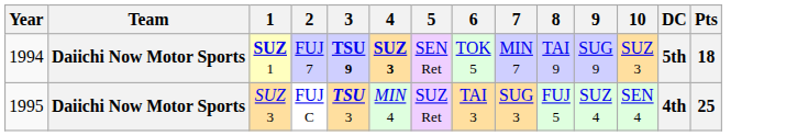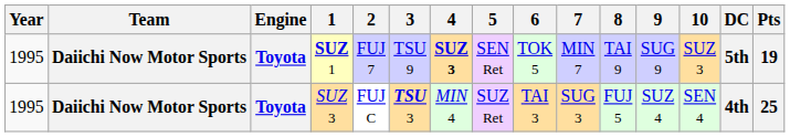 <table class="wikitable" style="text-align:center; font-size:90%">
 <tr>
 <th>Year</th>
 <th>Team</th>
+<th>Engine</th>
 <th>1</th>
 <th>2</th>
 <th>3</th>
 <th>4</th>
 <th>5</th>
 <th>6</th>
 <th>7</th>
 <th>8</th>
 <th>9</th>
 <th>10</th>
 <th>DC</th>
 <th>Pts</th>
 </tr>
 <tr>
-<td>1994</td>
+<td>1995</td>
 <th>Daiichi Now Motor Sports</th>
+<th><a href='#'>Toyota</a></th>
 <td style="background:#FFFFBF;"><strong><a href='#'>SUZ</a></strong><br><small>1</small></td>
 <td style="background:#CFCFFF;"><a href='#'>FUJ</a><br><small>7</small></td>
-<td style="background:#CFCFFF;"><strong><a href='#'>TSU</a><br><small>9</small></strong></td>
+<td style="background:#CFCFFF;"><a href='#'>TSU</a><br><small>9</small></td>
 <td style="background:#FFDF9F;"><strong><a href='#'>SUZ</a><br><small>3</small></strong></td>
 <td style="background:#EFCFFF;"><a href='#'>SEN</a><br><small>Ret</small></td>
 <td style="background:#DFFFDF;"><a href='#'>TOK</a><br><small>5</small></td>
 <td style="background:#CFCFFF;"><a href='#'>MIN</a><br><small>7</small></td>
 <td style="background:#CFCFFF;"><a href='#'>TAI</a><br><small>9</small></td>
 <td style="background:#CFCFFF;"><a href='#'>SUG</a><br><small>9</small></td>
 <td style="background:#FFDF9F;"><a href='#'>SUZ</a><br><small>3</small></td>
 <th>5th</th>
-<th>18</th>
+<th>19</th>
 </tr>
 <tr>
 <td>1995</td>
 <th>Daiichi Now Motor Sports</th>
+<th><a href='#'>Toyota</a></th>
 <td style="background:#FFDF9F;"><em><a href='#'>SUZ</a></em><br><small>3</small></td>
 <td style="background:#FFFFFF;"><a href='#'>FUJ</a><br><small>C</small></td>
 <td style="background:#FFDF9F;"><strong><em><a href='#'>TSU</a></em></strong><br><small>3</small></td>
 <td style="background:#DFFFDF;"><em><a href='#'>MIN</a></em><br><small>4</small></td>
 <td style="background:#EFCFFF;"><a href='#'>SUZ</a><br><small>Ret</small></td>
 <td style="background:#FFDF9F;"><a href='#'>TAI</a><br><small>3</small></td>
 <td style="background:#FFDF9F;"><a href='#'>SUG</a><br><small>3</small></td>
 <td style="background:#DFFFDF;"><a href='#'>FUJ</a><br><small>5</small></td>
 <td style="background:#DFFFDF;"><a href='#'>SUZ</a><br><small>4</small></td>
 <td style="background:#DFFFDF;"><a href='#'>SEN</a><br><small>4</small></td>
 <th>4th</th>
 <th>25</th>
 </tr>
 </table>
